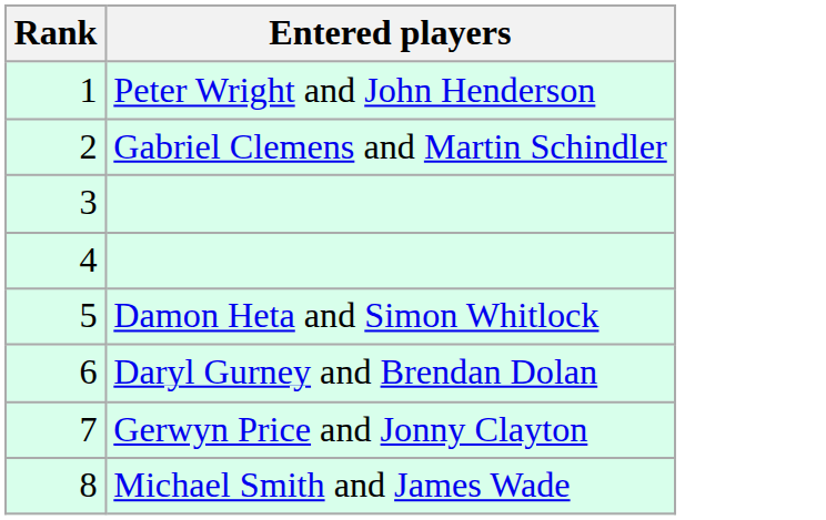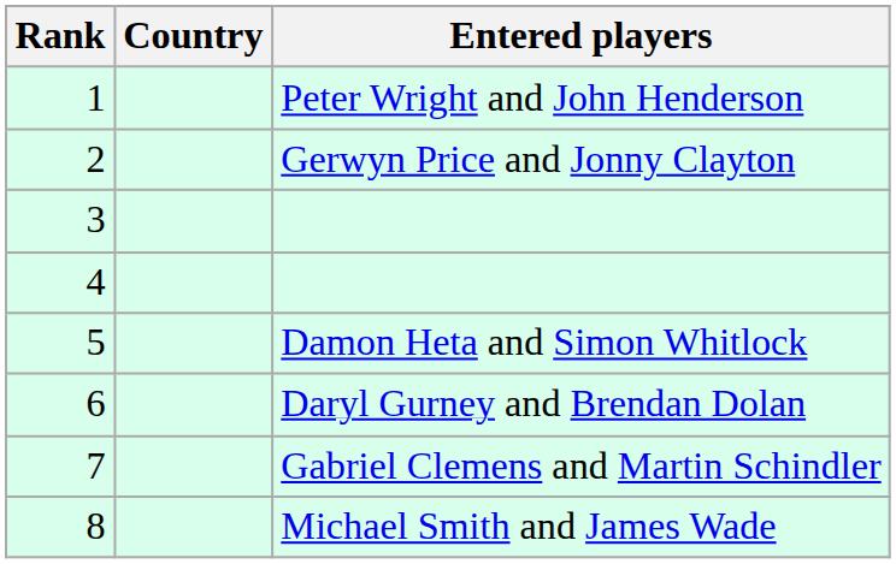 <table class="wikitable">
 <tr>
 <th>Rank</th>
+<th>Country</th>
 <th>Entered players</th>
 </tr>
 <tr style="background:#d8ffeb;">
 <td align=right>1</td>
+<td></td>
 <td><a href='#'>Peter Wright</a> and <a href='#'>John Henderson</a></td>
 </tr>
 <tr style="background:#d8ffeb;">
 <td align=right>2</td>
-<td><a href='#'>Gabriel Clemens</a> and <a href='#'>Martin Schindler</a></td>
+<td></td>
+<td><a href='#'>Gerwyn Price</a> and <a href='#'>Jonny Clayton</a></td>
 </tr>
 <tr style="background:#d8ffeb;">
 <td align=right>3</td>
+<td></td>
 <td></td>
 </tr>
 <tr style="background:#d8ffeb;">
 <td align=right>4</td>
 <td></td>
+<td></td>
 </tr>
 <tr style="background:#d8ffeb;">
 <td align=right>5</td>
+<td></td>
 <td><a href='#'>Damon Heta</a> and <a href='#'>Simon Whitlock</a></td>
 </tr>
 <tr style="background:#d8ffeb;">
 <td align=right>6</td>
+<td></td>
 <td><a href='#'>Daryl Gurney</a> and <a href='#'>Brendan Dolan</a></td>
 </tr>
 <tr style="background:#d8ffeb;">
 <td align=right>7</td>
-<td><a href='#'>Gerwyn Price</a> and <a href='#'>Jonny Clayton</a></td>
+<td></td>
+<td><a href='#'>Gabriel Clemens</a> and <a href='#'>Martin Schindler</a></td>
 </tr>
 <tr style="background:#d8ffeb;">
 <td align=right>8</td>
+<td></td>
 <td><a href='#'>Michael Smith</a> and <a href='#'>James Wade</a></td>
 </tr>
 </table>
